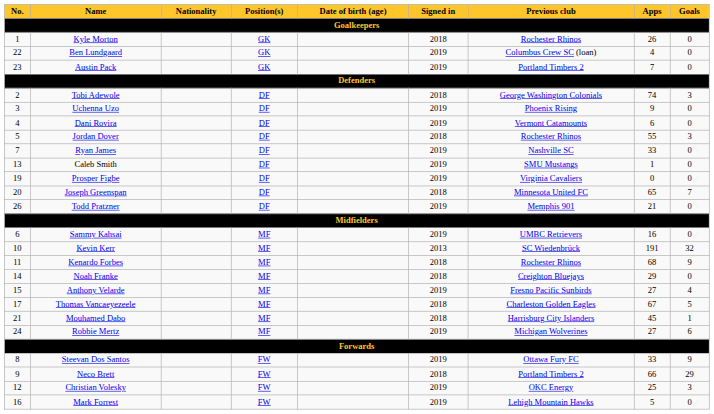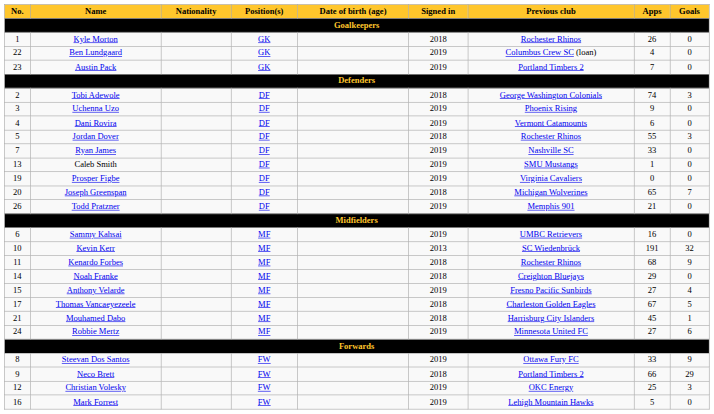 <table class="wikitable" style="text-align:center; font-size:86%; width:90%;">
 <tr>
 <th style="background:#FFC62C; color:black; text-align:center;">No.</th>
 <th style="background:#FFC62C; color:black; text-align:center;">Name</th>
 <th style="background:#FFC62C; color:black; text-align:center;">Nationality</th>
 <th style="background:#FFC62C; color:black; text-align:center;">Position(s)</th>
 <th style="background:#FFC62C; color:black; text-align:center;">Date of birth (age)</th>
 <th style="background:#FFC62C; color:black; text-align:center;">Signed in</th>
 <th style="background:#FFC62C; color:black; text-align:center;">Previous club</th>
 <th style="background:#FFC62C; color:black; text-align:center;">Apps</th>
 <th style="background:#FFC62C; color:black; text-align:center;">Goals</th>
 </tr>
 <tr>
 <th colspan=9 style="background:black; color:#FFC62C; text-align:center;">Goalkeepers</th>
 </tr>
 <tr>
 <td>1</td>
 <td><a href='#'>Kyle Morton</a></td>
 <td></td>
 <td><a href='#'>GK</a></td>
 <td></td>
 <td>2018</td>
 <td> <a href='#'>Rochester Rhinos</a></td>
 <td>26</td>
 <td>0</td>
 </tr>
 <tr>
 <td>22</td>
 <td><a href='#'>Ben Lundgaard</a></td>
 <td></td>
 <td><a href='#'>GK</a></td>
 <td></td>
 <td>2019</td>
 <td> <a href='#'>Columbus Crew SC</a> (loan)</td>
 <td>4</td>
 <td>0</td>
 </tr>
 <tr>
 <td>23</td>
 <td><a href='#'>Austin Pack</a></td>
 <td></td>
 <td><a href='#'>GK</a></td>
 <td></td>
 <td>2019</td>
 <td> <a href='#'>Portland Timbers 2</a></td>
 <td>7</td>
 <td>0</td>
 </tr>
 <tr>
 <th colspan=9 style="background:black; color:#FFC62C; text-align:center;">Defenders</th>
 </tr>
 <tr>
 <td>2</td>
 <td><a href='#'>Tobi Adewole</a></td>
 <td></td>
 <td><a href='#'>DF</a></td>
 <td></td>
 <td>2018</td>
 <td> <a href='#'>George Washington Colonials</a></td>
 <td>74</td>
 <td>3</td>
 </tr>
 <tr>
 <td>3</td>
 <td><a href='#'>Uchenna Uzo</a></td>
 <td></td>
 <td><a href='#'>DF</a></td>
 <td></td>
 <td>2019</td>
 <td> <a href='#'>Phoenix Rising</a></td>
 <td>9</td>
 <td>0</td>
 </tr>
 <tr>
 <td>4</td>
 <td><a href='#'>Dani Rovira</a></td>
 <td></td>
 <td><a href='#'>DF</a></td>
 <td></td>
 <td>2019</td>
 <td> <a href='#'>Vermont Catamounts</a></td>
 <td>6</td>
 <td>0</td>
 </tr>
 <tr>
 <td>5</td>
 <td><a href='#'>Jordan Dover</a></td>
 <td></td>
 <td><a href='#'>DF</a></td>
 <td></td>
 <td>2018</td>
 <td> <a href='#'>Rochester Rhinos</a></td>
 <td>55</td>
 <td>3</td>
 </tr>
 <tr>
 <td>7</td>
 <td><a href='#'>Ryan James</a></td>
 <td></td>
 <td><a href='#'>DF</a></td>
 <td></td>
 <td>2019</td>
 <td> <a href='#'>Nashville SC</a></td>
 <td>33</td>
 <td>0</td>
 </tr>
 <tr>
 <td>13</td>
 <td>Caleb Smith</td>
 <td></td>
 <td><a href='#'>DF</a></td>
 <td></td>
 <td>2019</td>
 <td> <a href='#'>SMU Mustangs</a></td>
 <td>1</td>
 <td>0</td>
 </tr>
 <tr>
 <td>19</td>
 <td><a href='#'>Prosper Figbe</a></td>
 <td></td>
 <td><a href='#'>DF</a></td>
 <td></td>
 <td>2019</td>
 <td> <a href='#'>Virginia Cavaliers</a></td>
 <td>0</td>
 <td>0</td>
 </tr>
 <tr>
 <td>20</td>
 <td><a href='#'>Joseph Greenspan</a></td>
 <td></td>
 <td><a href='#'>DF</a></td>
 <td></td>
 <td>2018</td>
-<td> <a href='#'>Minnesota United FC</a></td>
+<td> <a href='#'>Michigan Wolverines</a></td>
 <td>65</td>
 <td>7</td>
 </tr>
 <tr>
 <td>26</td>
 <td><a href='#'>Todd Pratzner</a></td>
 <td></td>
 <td><a href='#'>DF</a></td>
 <td></td>
 <td>2019</td>
 <td> <a href='#'>Memphis 901</a></td>
 <td>21</td>
 <td>0</td>
 </tr>
 <tr>
 <th colspan=9 style="background:black; color:#FFC62C; text-align:center;">Midfielders</th>
 </tr>
 <tr>
 <td>6</td>
 <td><a href='#'>Sammy Kahsai</a></td>
 <td></td>
 <td><a href='#'>MF</a></td>
 <td></td>
 <td>2019</td>
 <td> <a href='#'>UMBC Retrievers</a></td>
 <td>16</td>
 <td>0</td>
 </tr>
 <tr>
 <td>10</td>
 <td><a href='#'>Kevin Kerr</a></td>
 <td></td>
 <td><a href='#'>MF</a></td>
 <td></td>
 <td>2013</td>
 <td> <a href='#'>SC Wiedenbrück</a></td>
 <td>191</td>
 <td>32</td>
 </tr>
 <tr>
 <td>11</td>
 <td><a href='#'>Kenardo Forbes</a></td>
 <td></td>
 <td><a href='#'>MF</a></td>
 <td></td>
 <td>2018</td>
 <td> <a href='#'>Rochester Rhinos</a></td>
 <td>68</td>
 <td>9</td>
 </tr>
 <tr>
 <td>14</td>
 <td><a href='#'>Noah Franke</a></td>
 <td></td>
 <td><a href='#'>MF</a></td>
 <td></td>
 <td>2018</td>
 <td> <a href='#'>Creighton Bluejays</a></td>
 <td>29</td>
 <td>0</td>
 </tr>
 <tr>
 <td>15</td>
 <td><a href='#'>Anthony Velarde</a></td>
 <td></td>
 <td><a href='#'>MF</a></td>
 <td></td>
 <td>2019</td>
 <td> <a href='#'>Fresno Pacific Sunbirds</a></td>
 <td>27</td>
 <td>4</td>
 </tr>
 <tr>
 <td>17</td>
 <td><a href='#'>Thomas Vancaeyezeele</a></td>
 <td></td>
 <td><a href='#'>MF</a></td>
 <td></td>
 <td>2018</td>
 <td> <a href='#'>Charleston Golden Eagles</a></td>
 <td>67</td>
 <td>5</td>
 </tr>
 <tr>
 <td>21</td>
 <td><a href='#'>Mouhamed Dabo</a></td>
 <td></td>
 <td><a href='#'>MF</a></td>
 <td></td>
 <td>2018</td>
 <td> <a href='#'>Harrisburg City Islanders</a></td>
 <td>45</td>
 <td>1</td>
 </tr>
 <tr>
 <td>24</td>
 <td><a href='#'>Robbie Mertz</a></td>
 <td></td>
 <td><a href='#'>MF</a></td>
 <td></td>
 <td>2019</td>
-<td> <a href='#'>Michigan Wolverines</a></td>
+<td> <a href='#'>Minnesota United FC</a></td>
 <td>27</td>
 <td>6</td>
 </tr>
 <tr>
 <th colspan=9 style="background:black; color:#FFC62C; text-align:center;">Forwards</th>
 </tr>
 <tr>
 <td>8</td>
 <td><a href='#'>Steevan Dos Santos</a></td>
 <td></td>
 <td><a href='#'>FW</a></td>
 <td></td>
 <td>2019</td>
 <td> <a href='#'>Ottawa Fury FC</a></td>
 <td>33</td>
 <td>9</td>
 </tr>
 <tr>
 <td>9</td>
 <td><a href='#'>Neco Brett</a></td>
 <td></td>
 <td><a href='#'>FW</a></td>
 <td></td>
 <td>2018</td>
 <td> <a href='#'>Portland Timbers 2</a></td>
 <td>66</td>
 <td>29</td>
 </tr>
 <tr>
 <td>12</td>
 <td><a href='#'>Christian Volesky</a></td>
 <td></td>
 <td><a href='#'>FW</a></td>
 <td></td>
 <td>2019</td>
 <td> <a href='#'>OKC Energy</a></td>
 <td>25</td>
 <td>3</td>
 </tr>
 <tr>
 <td>16</td>
 <td><a href='#'>Mark Forrest</a></td>
 <td></td>
 <td><a href='#'>FW</a></td>
 <td></td>
 <td>2019</td>
 <td> <a href='#'>Lehigh Mountain Hawks</a></td>
 <td>5</td>
 <td>0</td>
 </tr>
 </table>
